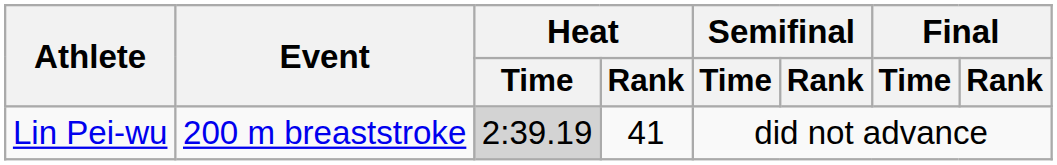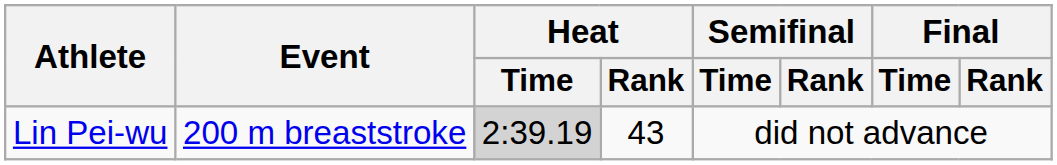 <table class=wikitable style="font-size:90%">
 <tr>
 <th rowspan="2">Athlete</th>
 <th rowspan="2">Event</th>
 <th colspan="2">Heat</th>
 <th colspan="2">Semifinal</th>
 <th colspan="2">Final</th>
 </tr>
 <tr style="font-size:95%">
 <th>Time</th>
 <th>Rank</th>
 <th>Time</th>
 <th>Rank</th>
 <th>Time</th>
 <th>Rank</th>
 </tr>
 <tr align=center>
 <td align=left><a href='#'>Lin Pei-wu</a></td>
 <td align=left><a href='#'>200 m breaststroke</a></td>
 <td style="background: lightgrey;">2:39.19</td>
-<td>41</td>
+<td>43</td>
 <td colspan=4>did not advance</td>
 </tr>
 </table>
